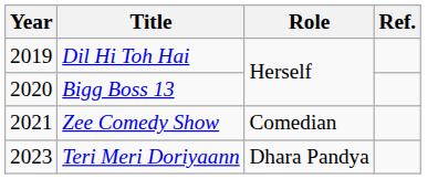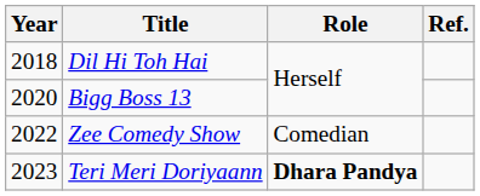 <table class="wikitable">
 <tr>
 <th>Year</th>
 <th>Title</th>
 <th>Role</th>
 <th>Ref.</th>
 </tr>
 <tr>
-<td>2019</td>
+<td>2018</td>
 <td><em><a href='#'>Dil Hi Toh Hai</a></em></td>
 <td rowspan="2">Herself</td>
 <td></td>
 </tr>
 <tr>
 <td>2020</td>
 <td><em><a href='#'>Bigg Boss 13</a></em></td>
 <td></td>
 </tr>
 <tr>
-<td>2021</td>
+<td>2022</td>
 <td><em><a href='#'>Zee Comedy Show</a></em></td>
 <td>Comedian</td>
 <td></td>
 </tr>
 <tr>
 <td>2023</td>
 <td><em><a href='#'>Teri Meri Doriyaann</a></em></td>
-<td>Dhara Pandya</td>
+<td><strong>Dhara Pandya</strong></td>
 <td></td>
 </tr>
 </table>
